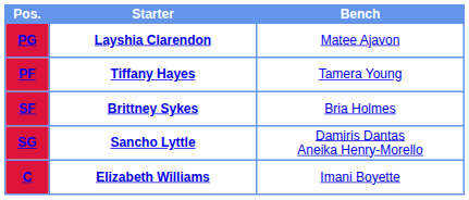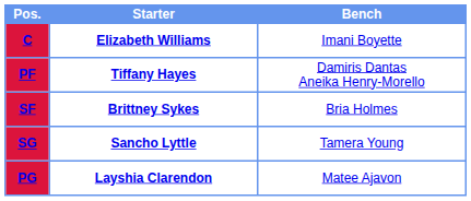 <table style="text-align: center; background:#6495ED; color:white">
 <tr>
 <th width="50">Pos.</th>
 <th width="250">Starter</th>
 <th width="250">Bench</th>
 </tr>
 <tr style="height:40px; background:white; color:#FFCC00">
-<th style="background:#dc143c"><a href='#'><span>PG</span></a></th>
-<td><strong><a href='#'>Layshia Clarendon</a></strong></td>
-<td><a href='#'>Matee Ajavon</a></td>
+<th style="background:#dc143c"><a href='#'><span>C</span></a></th>
+<td><strong><a href='#'>Elizabeth Williams</a></strong></td>
+<td><a href='#'>Imani Boyette</a></td>
 </tr>
 <tr style="height:40px; background:white; color:#FFCC00">
 <th style="background:#dc143c"><a href='#'><span>PF</span></a></th>
 <td><strong><a href='#'>Tiffany Hayes</a></strong></td>
-<td><a href='#'>Tamera Young</a></td>
+<td><a href='#'>Damiris Dantas</a><br><a href='#'>Aneika Henry-Morello</a></td>
 </tr>
 <tr style="height:40px; background:white; color:#FFCC00">
 <th style="background:#dc143c"><a href='#'><span>SF</span></a></th>
 <td><strong><a href='#'>Brittney Sykes</a></strong></td>
 <td><a href='#'>Bria Holmes</a></td>
 </tr>
 <tr style="height:40px; background:white; color:#FFCC00">
 <th style="background:#dc143c"><a href='#'><span>SG</span></a></th>
 <td><strong><a href='#'>Sancho Lyttle</a></strong></td>
-<td><a href='#'>Damiris Dantas</a><br><a href='#'>Aneika Henry-Morello</a></td>
+<td><a href='#'>Tamera Young</a></td>
 </tr>
 <tr style="height:40px; background:white; color:#FFCC00">
-<th style="background:#dc143c"><a href='#'><span>C</span></a></th>
-<td><strong><a href='#'>Elizabeth Williams</a></strong></td>
-<td><a href='#'>Imani Boyette</a></td>
+<th style="background:#dc143c"><a href='#'><span>PG</span></a></th>
+<td><strong><a href='#'>Layshia Clarendon</a></strong></td>
+<td><a href='#'>Matee Ajavon</a></td>
 </tr>
 </table>
